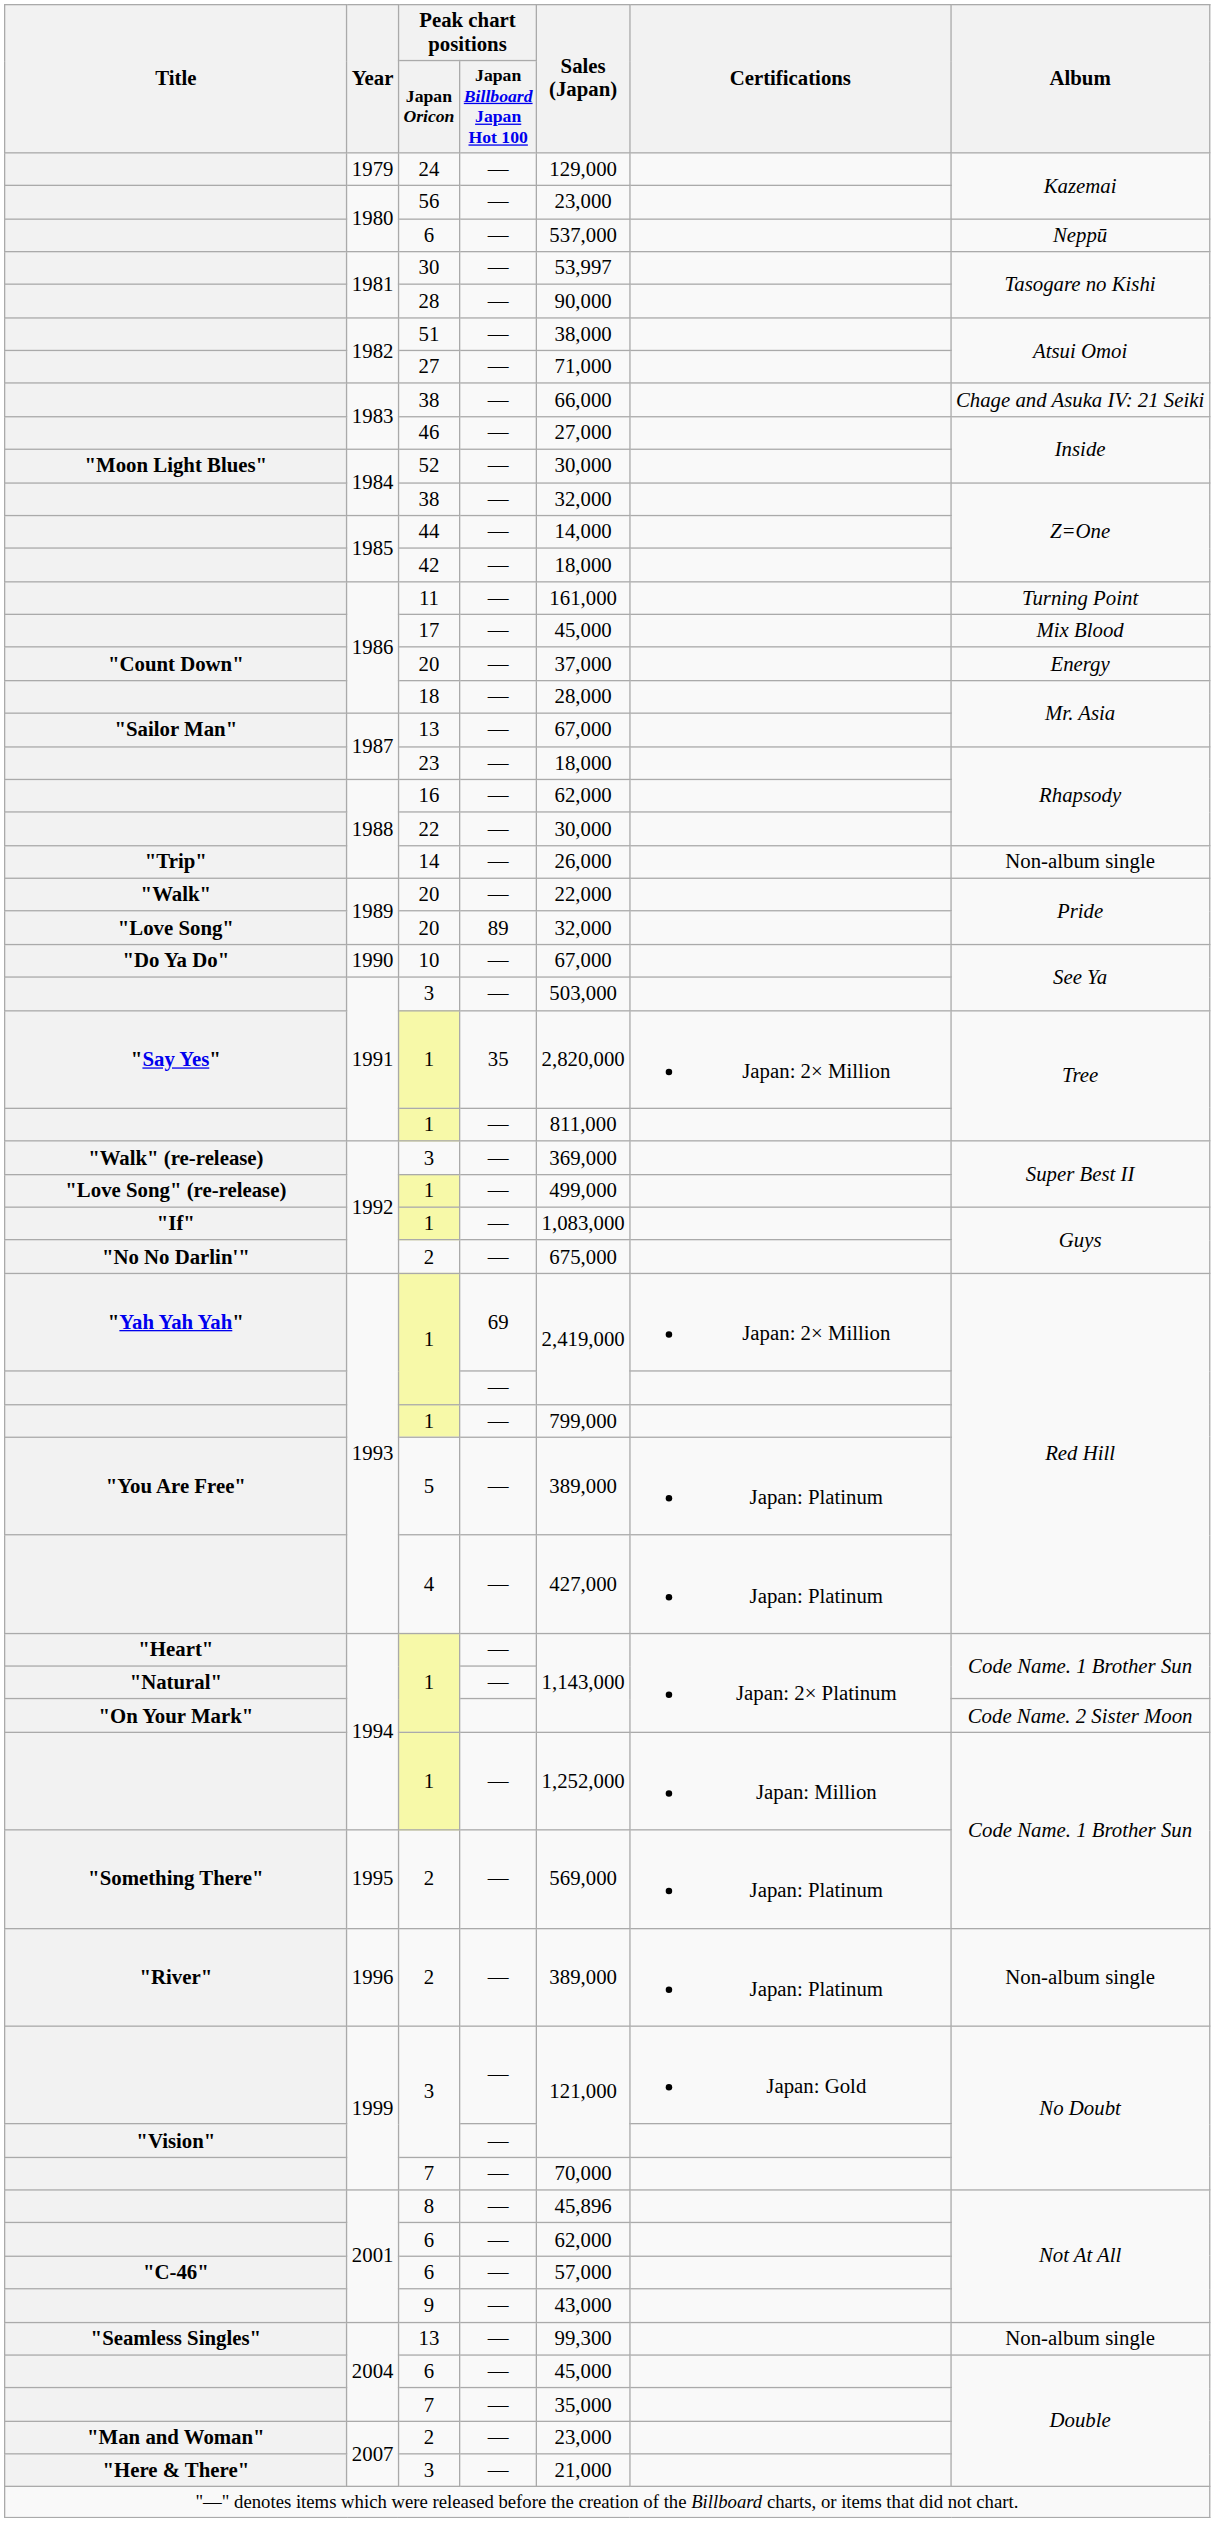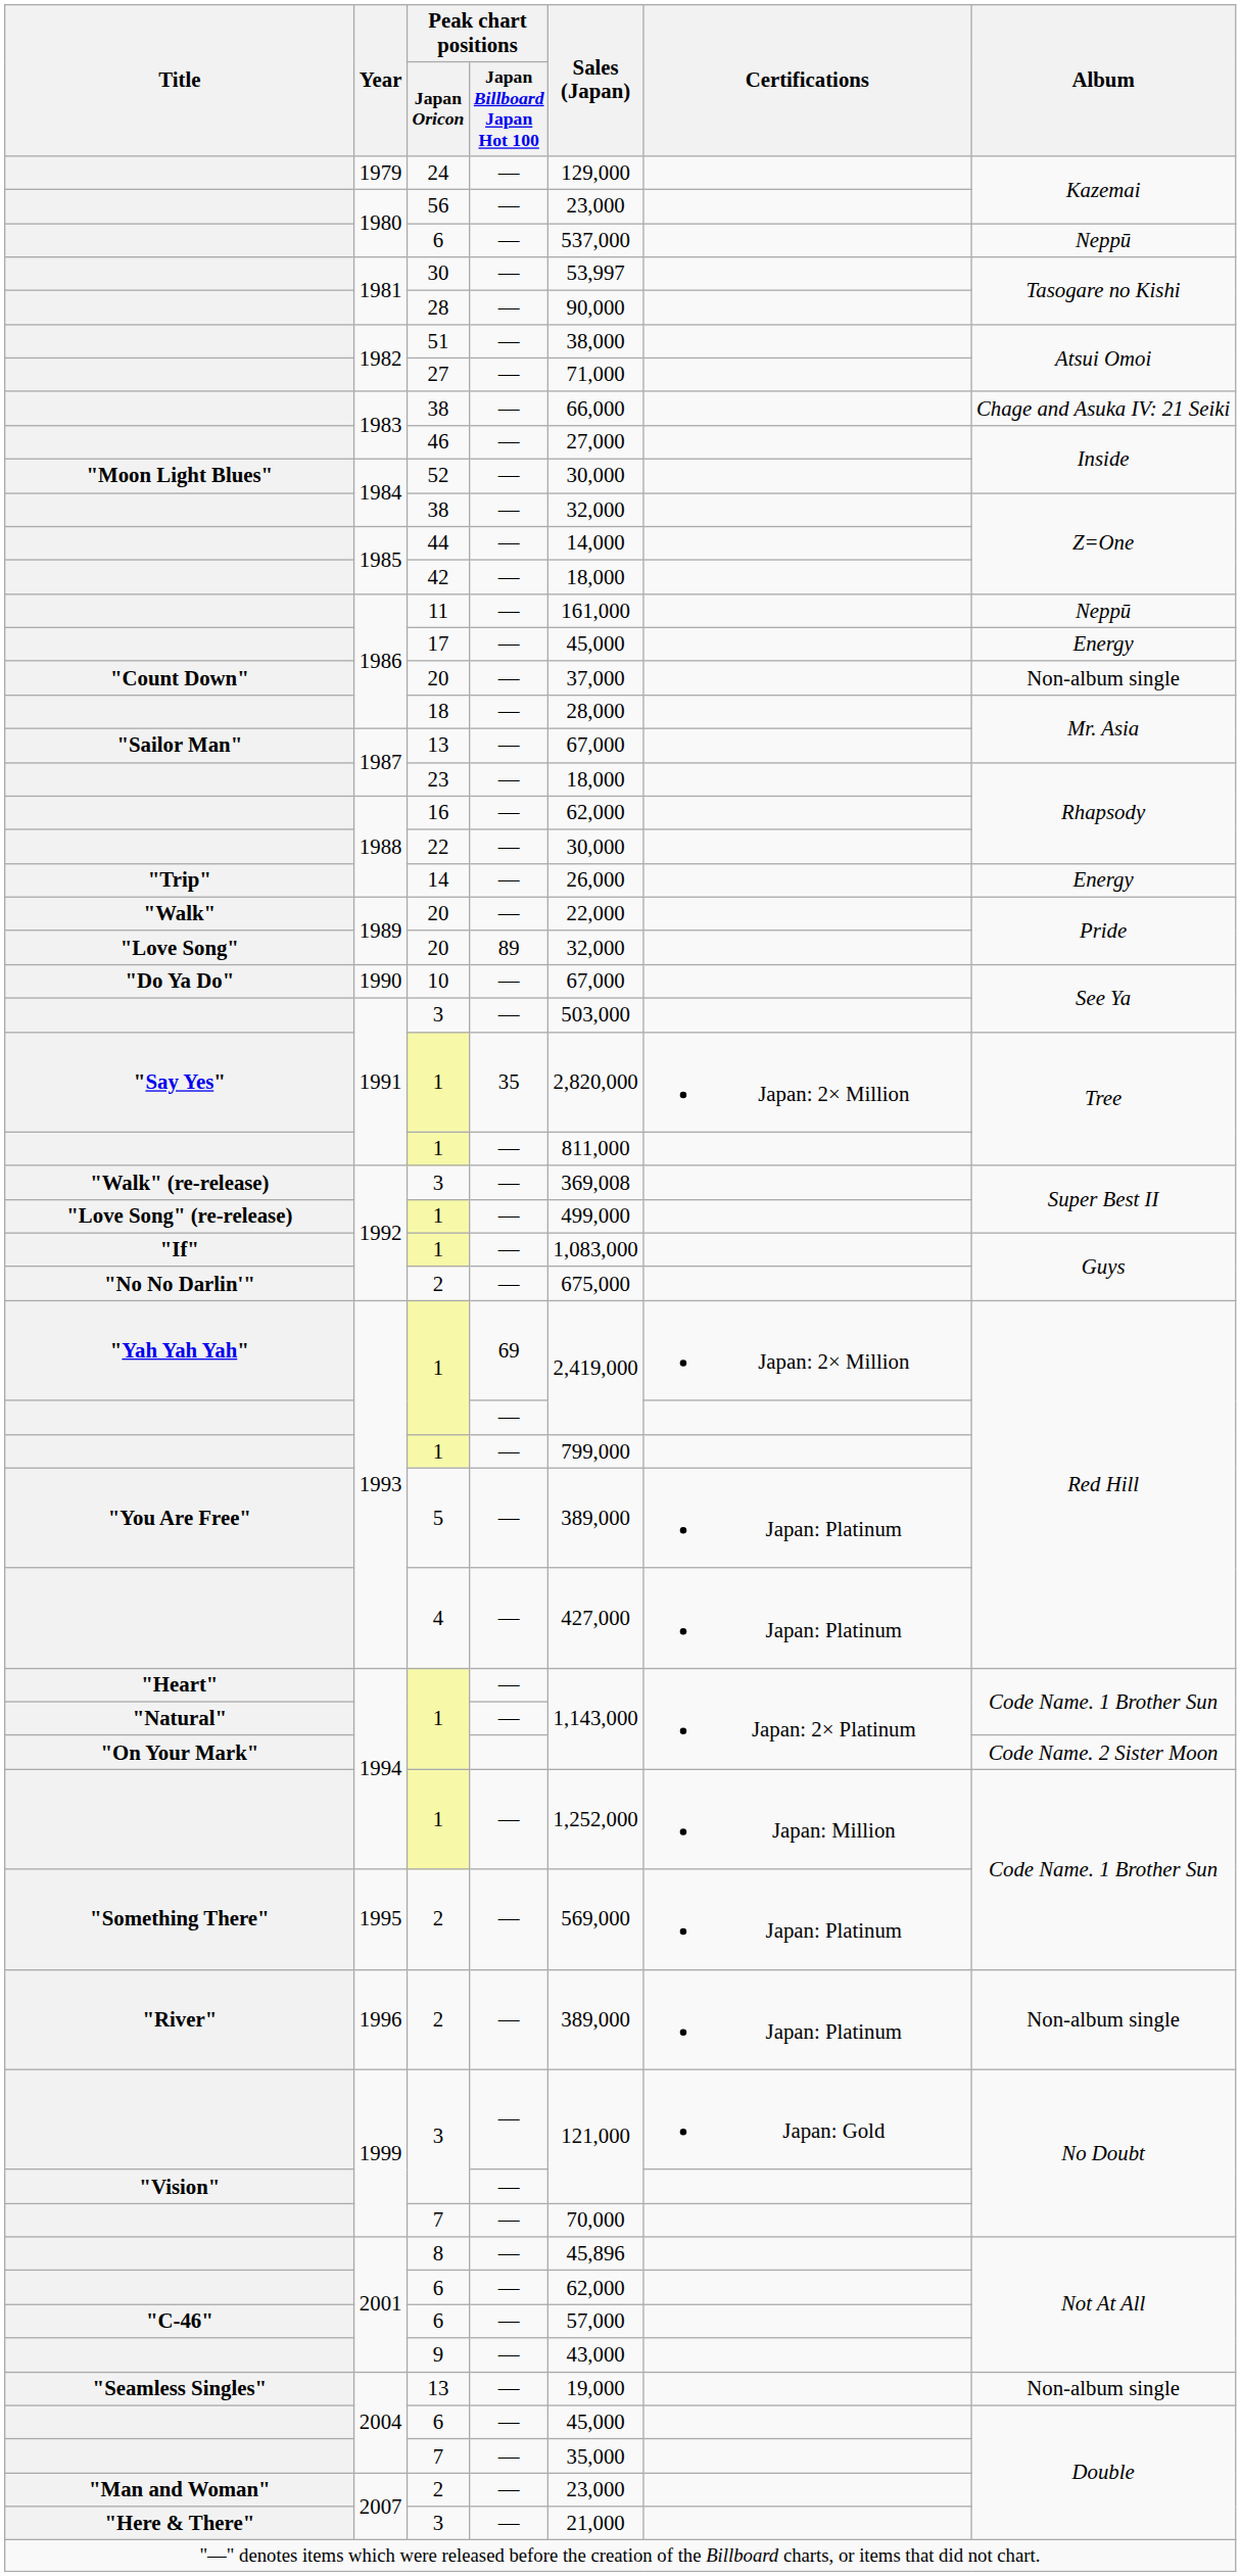 <table class="wikitable plainrowheaders" style="text-align:center;">
 <tr>
 <th scope="col" rowspan="2" style="width:16em;">Title</th>
 <th scope="col" rowspan="2">Year</th>
 <th scope="col" colspan="2">Peak chart positions</th>
 <th scope="col" rowspan="2">Sales<br>(Japan)<br></th>
 <th scope="col" rowspan="2" style="width:15em;">Certifications</th>
 <th scope="col" rowspan="2">Album</th>
 </tr>
 <tr>
 <th style="width:3em;font-size:85%">Japan<br><em>Oricon</em><br></th>
 <th style="width:3em;font-size:85%">Japan<br><em><a href='#'>Billboard</a></em><br><a href='#'>Japan Hot 100</a><br></th>
 </tr>
 <tr>
 <th scope="row"></th>
 <td>1979</td>
 <td>24</td>
 <td>—</td>
 <td>129,000</td>
 <td></td>
 <td rowspan="2"><em>Kazemai</em></td>
 </tr>
 <tr>
 <th scope="row"></th>
 <td rowspan="2">1980</td>
 <td>56</td>
 <td>—</td>
 <td>23,000</td>
 <td></td>
 </tr>
 <tr>
 <th scope="row"></th>
 <td>6</td>
 <td>—</td>
 <td>537,000</td>
 <td></td>
 <td><em>Neppū</em></td>
 </tr>
 <tr>
 <th scope="row"></th>
 <td rowspan="2">1981</td>
 <td>30</td>
 <td>—</td>
 <td>53,997</td>
 <td></td>
 <td rowspan="2"><em>Tasogare no Kishi</em></td>
 </tr>
 <tr>
 <th scope="row"></th>
 <td>28</td>
 <td>—</td>
 <td>90,000</td>
 <td></td>
 </tr>
 <tr>
 <th scope="row"></th>
 <td rowspan="2">1982</td>
 <td>51</td>
 <td>—</td>
 <td>38,000</td>
 <td></td>
 <td rowspan="2"><em>Atsui Omoi</em></td>
 </tr>
 <tr>
 <th scope="row"></th>
 <td>27</td>
 <td>—</td>
 <td>71,000</td>
 <td></td>
 </tr>
 <tr>
 <th scope="row"></th>
 <td rowspan="2">1983</td>
 <td>38</td>
 <td>—</td>
 <td>66,000</td>
 <td></td>
 <td><em>Chage and Asuka IV: 21 Seiki</em></td>
 </tr>
 <tr>
 <th scope="row"></th>
 <td>46</td>
 <td>—</td>
 <td>27,000</td>
 <td></td>
 <td rowspan="2"><em>Inside</em></td>
 </tr>
 <tr>
 <th scope="row">"Moon Light Blues"</th>
 <td rowspan="2">1984</td>
 <td>52</td>
 <td>—</td>
 <td>30,000</td>
 <td></td>
 </tr>
 <tr>
 <th scope="row"></th>
 <td>38</td>
 <td>—</td>
 <td>32,000</td>
 <td></td>
 <td rowspan="3"><em>Z=One</em></td>
 </tr>
 <tr>
 <th scope="row"></th>
 <td rowspan="2">1985</td>
 <td>44</td>
 <td>—</td>
 <td>14,000</td>
 <td></td>
 </tr>
 <tr>
 <th scope="row"></th>
 <td>42</td>
 <td>—</td>
 <td>18,000</td>
 <td></td>
 </tr>
 <tr>
 <th scope="row"></th>
 <td rowspan="4">1986</td>
 <td>11</td>
 <td>—</td>
 <td>161,000</td>
 <td></td>
-<td><em>Turning Point</em></td>
+<td><em>Neppū</em></td>
 </tr>
 <tr>
 <th scope="row"></th>
 <td>17</td>
 <td>—</td>
 <td>45,000</td>
 <td></td>
-<td><em>Mix Blood</em></td>
+<td><em>Energy</em></td>
 </tr>
 <tr>
 <th scope="row">"Count Down"</th>
 <td>20</td>
 <td>—</td>
 <td>37,000</td>
 <td></td>
-<td><em>Energy</em></td>
+<td>Non-album single</td>
 </tr>
 <tr>
 <th scope="row"></th>
 <td>18</td>
 <td>—</td>
 <td>28,000</td>
 <td></td>
 <td rowspan="2"><em>Mr. Asia</em></td>
 </tr>
 <tr>
 <th scope="row">"Sailor Man"</th>
 <td rowspan="2">1987</td>
 <td>13</td>
 <td>—</td>
 <td>67,000</td>
 <td></td>
 </tr>
 <tr>
 <th scope="row"></th>
 <td>23</td>
 <td>—</td>
 <td>18,000</td>
 <td></td>
 <td rowspan="3"><em>Rhapsody</em></td>
 </tr>
 <tr>
 <th scope="row"></th>
 <td rowspan="3">1988</td>
 <td>16</td>
 <td>—</td>
 <td>62,000</td>
 <td></td>
 </tr>
 <tr>
 <th scope="row"></th>
 <td>22</td>
 <td>—</td>
 <td>30,000</td>
 <td></td>
 </tr>
 <tr>
 <th scope="row">"Trip"</th>
 <td>14</td>
 <td>—</td>
 <td>26,000</td>
 <td></td>
-<td>Non-album single</td>
+<td><em>Energy</em></td>
 </tr>
 <tr>
 <th scope="row">"Walk"</th>
 <td rowspan="2">1989</td>
 <td>20</td>
 <td>—</td>
 <td>22,000</td>
 <td></td>
 <td rowspan="2"><em>Pride</em></td>
 </tr>
 <tr>
 <th scope="row">"Love Song"</th>
 <td>20</td>
 <td>89</td>
 <td>32,000</td>
 <td></td>
 </tr>
 <tr>
 <th scope="row">"Do Ya Do"</th>
 <td>1990</td>
 <td>10</td>
 <td>—</td>
 <td>67,000</td>
 <td></td>
 <td rowspan="2"><em>See Ya</em></td>
 </tr>
 <tr>
 <th scope="row"></th>
 <td rowspan="3">1991</td>
 <td>3</td>
 <td>—</td>
 <td>503,000</td>
 <td></td>
 </tr>
 <tr>
 <th scope="row">"<a href='#'>Say Yes</a>"</th>
 <td style="background:#f7f9a8;">1</td>
 <td>35</td>
 <td>2,820,000</td>
 <td><br><ul><li>Japan: 2× Million</li></ul></td>
 <td rowspan="2"><em>Tree</em></td>
 </tr>
 <tr>
 <th scope="row"></th>
 <td style="background:#f7f9a8;">1</td>
 <td>—</td>
 <td>811,000</td>
 <td></td>
 </tr>
 <tr>
 <th scope="row">"Walk" <span>(re-release)</span></th>
 <td rowspan="4">1992</td>
 <td>3</td>
 <td>—</td>
-<td>369,000</td>
+<td>369,008</td>
 <td></td>
 <td rowspan="2"><em>Super Best II</em></td>
 </tr>
 <tr>
 <th scope="row">"Love Song" <span>(re-release)</span></th>
 <td style="background:#f7f9a8;">1</td>
 <td>—</td>
 <td>499,000</td>
 <td></td>
 </tr>
 <tr>
 <th scope="row">"If"</th>
 <td style="background:#f7f9a8;">1</td>
 <td>—</td>
 <td>1,083,000</td>
 <td></td>
 <td rowspan="2"><em>Guys</em></td>
 </tr>
 <tr>
 <th scope="row">"No No Darlin'"</th>
 <td>2</td>
 <td>—</td>
 <td>675,000</td>
 <td></td>
 </tr>
 <tr>
 <th scope="row">"<a href='#'>Yah Yah Yah</a>"</th>
 <td rowspan="5">1993</td>
 <td rowspan="2" style="background:#f7f9a8;">1</td>
 <td>69</td>
 <td rowspan="2">2,419,000</td>
 <td><br><ul><li>Japan: 2× Million</li></ul></td>
 <td rowspan="5"><em>Red Hill</em></td>
 </tr>
 <tr>
 <th scope="row"></th>
 <td>—</td>
 <td></td>
 </tr>
 <tr>
 <th scope="row"></th>
 <td style="background:#f7f9a8;">1</td>
 <td>—</td>
 <td>799,000</td>
 <td></td>
 </tr>
 <tr>
 <th scope="row">"You Are Free"</th>
 <td>5</td>
 <td>—</td>
 <td>389,000</td>
 <td><br><ul><li>Japan: Platinum</li></ul></td>
 </tr>
 <tr>
 <th scope="row"></th>
 <td>4</td>
 <td>—</td>
 <td>427,000</td>
 <td><br><ul><li>Japan: Platinum</li></ul></td>
 </tr>
 <tr>
 <th scope="row">"Heart"</th>
 <td rowspan="4">1994</td>
 <td rowspan="3" style="background:#f7f9a8;">1</td>
 <td>—</td>
 <td rowspan="3">1,143,000</td>
 <td rowspan="3"><br><ul><li>Japan: 2× Platinum</li></ul></td>
 <td rowspan="2"><em>Code Name. 1 Brother Sun</em></td>
 </tr>
 <tr>
 <th scope="row">"Natural"</th>
 <td>—</td>
 </tr>
 <tr>
 <th scope="row">"On Your Mark"</th>
 <td></td>
 <td><em>Code Name. 2 Sister Moon</em></td>
 </tr>
 <tr>
 <th scope="row"></th>
 <td style="background:#f7f9a8;">1</td>
 <td>—</td>
 <td>1,252,000</td>
 <td><br><ul><li>Japan: Million</li></ul></td>
 <td rowspan="2"><em>Code Name. 1 Brother Sun</em></td>
 </tr>
 <tr>
 <th scope="row">"Something There"</th>
 <td>1995</td>
 <td>2</td>
 <td>—</td>
 <td>569,000</td>
 <td><br><ul><li>Japan: Platinum</li></ul></td>
 </tr>
 <tr>
 <th scope="row">"River"</th>
 <td>1996</td>
 <td>2</td>
 <td>—</td>
 <td>389,000</td>
 <td><br><ul><li>Japan: Platinum</li></ul></td>
 <td>Non-album single</td>
 </tr>
 <tr>
 <th scope="row"></th>
 <td rowspan="3">1999</td>
 <td rowspan="2">3</td>
 <td>—</td>
 <td rowspan="2">121,000</td>
 <td><br><ul><li>Japan: Gold</li></ul></td>
 <td rowspan="3"><em>No Doubt</em></td>
 </tr>
 <tr>
 <th scope="row">"Vision"</th>
 <td>—</td>
 <td></td>
 </tr>
 <tr>
 <th scope="row"></th>
 <td>7</td>
 <td>—</td>
 <td>70,000</td>
 <td></td>
 </tr>
 <tr>
 <th scope="row"></th>
 <td rowspan="4">2001</td>
 <td>8</td>
 <td>—</td>
 <td>45,896</td>
 <td></td>
 <td rowspan="4"><em>Not At All</em></td>
 </tr>
 <tr>
 <th scope="row"></th>
 <td>6</td>
 <td>—</td>
 <td>62,000</td>
 <td></td>
 </tr>
 <tr>
 <th scope="row">"C-46"</th>
 <td>6</td>
 <td>—</td>
 <td>57,000</td>
 <td></td>
 </tr>
 <tr>
 <th scope="row"></th>
 <td>9</td>
 <td>—</td>
 <td>43,000</td>
 <td></td>
 </tr>
 <tr>
 <th scope="row">"Seamless Singles"</th>
 <td rowspan="3">2004</td>
 <td>13</td>
 <td>—</td>
-<td>99,300</td>
+<td>19,000</td>
 <td></td>
 <td>Non-album single</td>
 </tr>
 <tr>
 <th scope="row"></th>
 <td>6</td>
 <td>—</td>
 <td>45,000</td>
 <td></td>
 <td rowspan="4"><em>Double</em></td>
 </tr>
 <tr>
 <th scope="row"></th>
 <td>7</td>
 <td>—</td>
 <td>35,000</td>
 <td></td>
 </tr>
 <tr>
 <th scope="row">"Man and Woman"</th>
 <td rowspan="2">2007</td>
 <td>2</td>
 <td>—</td>
 <td>23,000</td>
 <td></td>
 </tr>
 <tr>
 <th scope="row">"Here & There"</th>
 <td>3</td>
 <td>—</td>
 <td>21,000</td>
 <td></td>
 </tr>
 <tr>
 <td colspan="8" align="center" style="font-size:90%;">"—" denotes items which were released before the creation of the <em>Billboard</em> charts, or items that did not chart.</td>
 </tr>
 </table>
